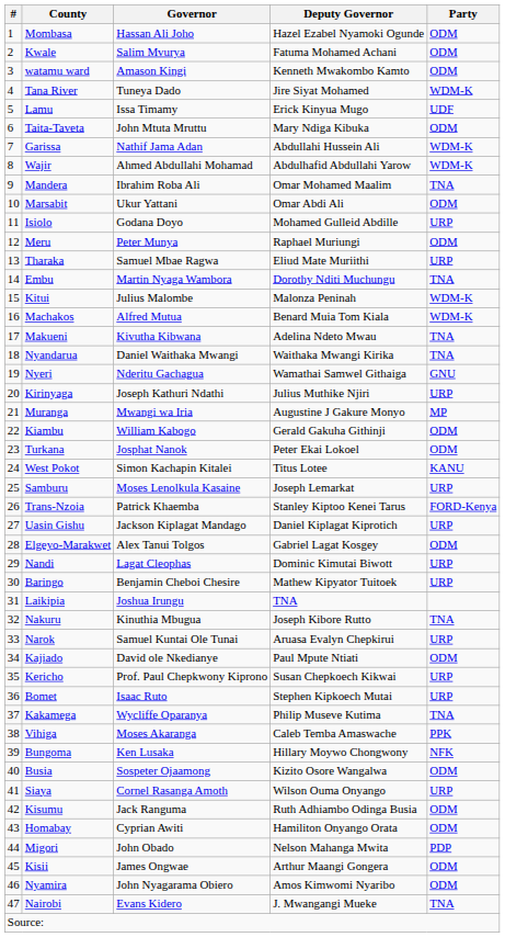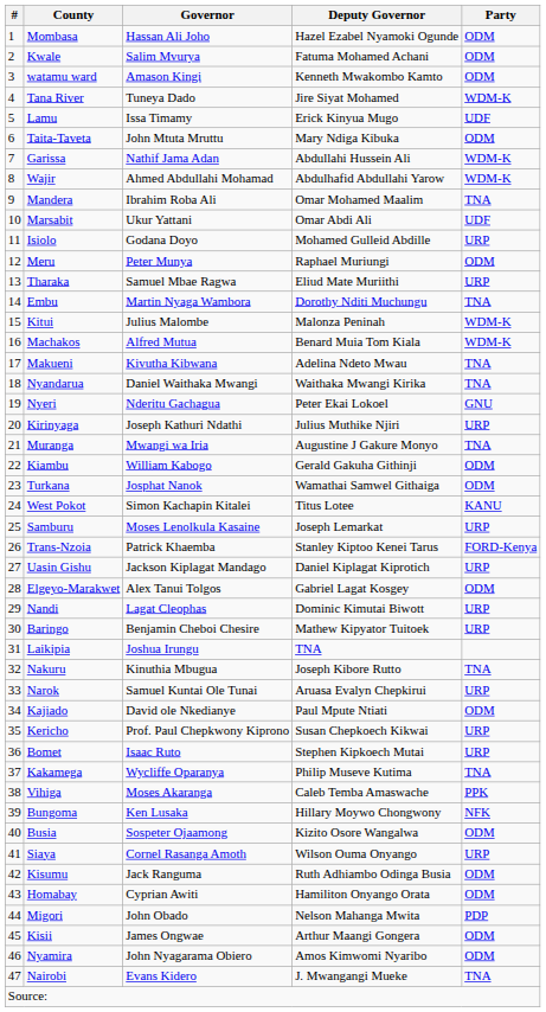 <table class="wikitable sortable">
 <tr>
 <th>#</th>
 <th>County</th>
 <th>Governor</th>
 <th>Deputy Governor</th>
 <th>Party</th>
 </tr>
 <tr>
 <td>1</td>
 <td><a href='#'>Mombasa</a></td>
 <td><a href='#'>Hassan Ali Joho</a></td>
 <td>Hazel Ezabel Nyamoki Ogunde</td>
 <td><a href='#'>ODM</a></td>
 </tr>
 <tr>
 <td>2</td>
 <td><a href='#'>Kwale</a></td>
 <td><a href='#'>Salim Mvurya</a></td>
 <td>Fatuma Mohamed Achani</td>
 <td><a href='#'>ODM</a></td>
 </tr>
 <tr>
 <td>3</td>
 <td><a href='#'>watamu ward</a></td>
 <td><a href='#'>Amason Kingi</a></td>
 <td>Kenneth Mwakombo Kamto</td>
 <td><a href='#'>ODM</a></td>
 </tr>
 <tr>
 <td>4</td>
 <td><a href='#'>Tana River</a></td>
 <td>Tuneya Dado</td>
 <td>Jire Siyat Mohamed</td>
 <td><a href='#'>WDM-K</a></td>
 </tr>
 <tr>
 <td>5</td>
 <td><a href='#'>Lamu</a></td>
 <td>Issa Timamy</td>
 <td>Erick Kinyua Mugo</td>
 <td><a href='#'>UDF</a></td>
 </tr>
 <tr>
 <td>6</td>
 <td><a href='#'>Taita-Taveta</a></td>
 <td>John Mtuta Mruttu</td>
 <td>Mary Ndiga Kibuka</td>
 <td><a href='#'>ODM</a></td>
 </tr>
 <tr>
 <td>7</td>
 <td><a href='#'>Garissa</a></td>
 <td><a href='#'>Nathif Jama Adan</a></td>
 <td>Abdullahi Hussein Ali</td>
 <td><a href='#'>WDM-K</a></td>
 </tr>
 <tr>
 <td>8</td>
 <td><a href='#'>Wajir</a></td>
 <td>Ahmed Abdullahi Mohamad</td>
 <td>Abdulhafid Abdullahi Yarow</td>
 <td><a href='#'>WDM-K</a></td>
 </tr>
 <tr>
 <td>9</td>
 <td><a href='#'>Mandera</a></td>
 <td>Ibrahim Roba Ali</td>
 <td>Omar Mohamed Maalim</td>
 <td><a href='#'>TNA</a></td>
 </tr>
 <tr>
 <td>10</td>
 <td><a href='#'>Marsabit</a></td>
 <td>Ukur Yattani</td>
 <td>Omar Abdi Ali</td>
-<td><a href='#'>ODM</a></td>
+<td><a href='#'>UDF</a></td>
 </tr>
 <tr>
 <td>11</td>
 <td><a href='#'>Isiolo</a></td>
 <td>Godana Doyo</td>
 <td>Mohamed Gulleid Abdille</td>
 <td><a href='#'>URP</a></td>
 </tr>
 <tr>
 <td>12</td>
 <td><a href='#'>Meru</a></td>
 <td><a href='#'>Peter Munya</a></td>
 <td>Raphael Muriungi</td>
 <td><a href='#'>ODM</a></td>
 </tr>
 <tr>
 <td>13</td>
 <td><a href='#'>Tharaka</a></td>
 <td>Samuel Mbae Ragwa</td>
 <td>Eliud Mate Muriithi</td>
 <td><a href='#'>URP</a></td>
 </tr>
 <tr>
 <td>14</td>
 <td><a href='#'>Embu</a></td>
 <td><a href='#'>Martin Nyaga Wambora</a></td>
 <td><a href='#'>Dorothy Nditi Muchungu</a></td>
 <td><a href='#'>TNA</a></td>
 </tr>
 <tr>
 <td>15</td>
 <td><a href='#'>Kitui</a></td>
 <td>Julius Malombe</td>
 <td>Malonza Peninah</td>
 <td><a href='#'>WDM-K</a></td>
 </tr>
 <tr>
 <td>16</td>
 <td><a href='#'>Machakos</a></td>
 <td><a href='#'>Alfred Mutua</a></td>
 <td>Benard Muia Tom Kiala</td>
 <td><a href='#'>WDM-K</a></td>
 </tr>
 <tr>
 <td>17</td>
 <td><a href='#'>Makueni</a></td>
 <td><a href='#'>Kivutha Kibwana</a></td>
 <td>Adelina Ndeto Mwau</td>
 <td><a href='#'>TNA</a></td>
 </tr>
 <tr>
 <td>18</td>
 <td><a href='#'>Nyandarua</a></td>
 <td>Daniel Waithaka Mwangi</td>
 <td>Waithaka Mwangi Kirika</td>
 <td><a href='#'>TNA</a></td>
 </tr>
 <tr>
 <td>19</td>
 <td><a href='#'>Nyeri</a></td>
 <td><a href='#'>Nderitu Gachagua</a></td>
-<td>Wamathai Samwel Githaiga</td>
+<td>Peter Ekai Lokoel</td>
 <td><a href='#'>GNU</a></td>
 </tr>
 <tr>
 <td>20</td>
 <td><a href='#'>Kirinyaga</a></td>
 <td>Joseph Kathuri Ndathi</td>
 <td>Julius Muthike Njiri</td>
 <td><a href='#'>URP</a></td>
 </tr>
 <tr>
 <td>21</td>
 <td><a href='#'>Muranga</a></td>
 <td><a href='#'>Mwangi wa Iria</a></td>
 <td>Augustine J Gakure Monyo</td>
-<td><a href='#'>MP</a></td>
+<td><a href='#'>TNA</a></td>
 </tr>
 <tr>
 <td>22</td>
 <td><a href='#'>Kiambu</a></td>
 <td><a href='#'>William Kabogo</a></td>
 <td>Gerald Gakuha Githinji</td>
 <td><a href='#'>ODM</a></td>
 </tr>
 <tr>
 <td>23</td>
 <td><a href='#'>Turkana</a></td>
 <td><a href='#'>Josphat Nanok</a></td>
-<td>Peter Ekai Lokoel</td>
+<td>Wamathai Samwel Githaiga</td>
 <td><a href='#'>ODM</a></td>
 </tr>
 <tr>
 <td>24</td>
 <td><a href='#'>West Pokot</a></td>
 <td>Simon Kachapin Kitalei</td>
 <td>Titus Lotee</td>
 <td><a href='#'>KANU</a></td>
 </tr>
 <tr>
 <td>25</td>
 <td><a href='#'>Samburu</a></td>
 <td><a href='#'>Moses Lenolkula Kasaine</a></td>
 <td>Joseph Lemarkat</td>
 <td><a href='#'>URP</a></td>
 </tr>
 <tr>
 <td>26</td>
 <td><a href='#'>Trans-Nzoia</a></td>
 <td>Patrick  Khaemba</td>
 <td>Stanley Kiptoo Kenei Tarus</td>
 <td><a href='#'>FORD-Kenya</a></td>
 </tr>
 <tr>
 <td>27</td>
 <td><a href='#'>Uasin Gishu</a></td>
 <td>Jackson Kiplagat Mandago</td>
 <td>Daniel Kiplagat Kiprotich</td>
 <td><a href='#'>URP</a></td>
 </tr>
 <tr>
 <td>28</td>
 <td><a href='#'>Elgeyo-Marakwet</a></td>
 <td>Alex Tanui Tolgos</td>
 <td>Gabriel Lagat Kosgey</td>
 <td><a href='#'>ODM</a></td>
 </tr>
 <tr>
 <td>29</td>
 <td><a href='#'>Nandi</a></td>
 <td><a href='#'>Lagat Cleophas</a></td>
 <td>Dominic Kimutai Biwott</td>
 <td><a href='#'>URP</a></td>
 </tr>
 <tr>
 <td>30</td>
 <td><a href='#'>Baringo</a></td>
 <td>Benjamin Cheboi Chesire</td>
 <td>Mathew Kipyator Tuitoek</td>
 <td><a href='#'>URP</a></td>
 </tr>
 <tr>
 <td>31</td>
 <td><a href='#'>Laikipia</a></td>
 <td><a href='#'>Joshua Irungu</a></td>
 <td><a href='#'>TNA</a></td>
 </tr>
 <tr>
 <td>32</td>
 <td><a href='#'>Nakuru</a></td>
 <td>Kinuthia Mbugua</td>
 <td>Joseph Kibore Rutto</td>
 <td><a href='#'>TNA</a></td>
 </tr>
 <tr>
 <td>33</td>
 <td><a href='#'>Narok</a></td>
 <td>Samuel Kuntai Ole Tunai</td>
 <td>Aruasa Evalyn Chepkirui</td>
 <td><a href='#'>URP</a></td>
 </tr>
 <tr>
 <td>34</td>
 <td><a href='#'>Kajiado</a></td>
 <td>David ole Nkedianye</td>
 <td>Paul Mpute Ntiati</td>
 <td><a href='#'>ODM</a></td>
 </tr>
 <tr>
 <td>35</td>
 <td><a href='#'>Kericho</a></td>
 <td>Prof. Paul Chepkwony Kiprono</td>
 <td>Susan Chepkoech Kikwai</td>
 <td><a href='#'>URP</a></td>
 </tr>
 <tr>
 <td>36</td>
 <td><a href='#'>Bomet</a></td>
 <td><a href='#'>Isaac Ruto</a></td>
 <td>Stephen Kipkoech Mutai</td>
 <td><a href='#'>URP</a></td>
 </tr>
 <tr>
 <td>37</td>
 <td><a href='#'>Kakamega</a></td>
 <td><a href='#'>Wycliffe Oparanya</a></td>
 <td>Philip Museve Kutima</td>
 <td><a href='#'>TNA</a></td>
 </tr>
 <tr>
 <td>38</td>
 <td><a href='#'>Vihiga</a></td>
 <td><a href='#'>Moses Akaranga</a></td>
 <td>Caleb Temba Amaswache</td>
 <td><a href='#'>PPK</a></td>
 </tr>
 <tr>
 <td>39</td>
 <td><a href='#'>Bungoma</a></td>
 <td><a href='#'>Ken Lusaka</a></td>
 <td>Hillary Moywo Chongwony</td>
 <td><a href='#'>NFK</a></td>
 </tr>
 <tr>
 <td>40</td>
 <td><a href='#'>Busia</a></td>
 <td><a href='#'>Sospeter Ojaamong</a></td>
 <td>Kizito Osore Wangalwa</td>
 <td><a href='#'>ODM</a></td>
 </tr>
 <tr>
 <td>41</td>
 <td><a href='#'>Siaya</a></td>
 <td><a href='#'>Cornel Rasanga Amoth</a></td>
 <td>Wilson Ouma Onyango</td>
 <td><a href='#'>URP</a></td>
 </tr>
 <tr>
 <td>42</td>
 <td><a href='#'>Kisumu</a></td>
 <td>Jack Ranguma</td>
 <td>Ruth Adhiambo Odinga Busia</td>
 <td><a href='#'>ODM</a></td>
 </tr>
 <tr>
 <td>43</td>
 <td><a href='#'>Homabay</a></td>
 <td>Cyprian Awiti</td>
 <td>Hamiliton Onyango Orata</td>
 <td><a href='#'>ODM</a></td>
 </tr>
 <tr>
 <td>44</td>
 <td><a href='#'>Migori</a></td>
 <td>John Obado</td>
 <td>Nelson Mahanga Mwita</td>
 <td><a href='#'>PDP</a></td>
 </tr>
 <tr>
 <td>45</td>
 <td><a href='#'>Kisii</a></td>
 <td>James Ongwae</td>
 <td>Arthur Maangi Gongera</td>
 <td><a href='#'>ODM</a></td>
 </tr>
 <tr>
 <td>46</td>
 <td><a href='#'>Nyamira</a></td>
 <td>John Nyagarama Obiero</td>
 <td>Amos Kimwomi Nyaribo</td>
 <td><a href='#'>ODM</a></td>
 </tr>
 <tr>
 <td>47</td>
 <td><a href='#'>Nairobi</a></td>
 <td><a href='#'>Evans Kidero</a></td>
 <td>J. Mwangangi Mueke</td>
 <td><a href='#'>TNA</a></td>
 </tr>
 <tr>
 <td colspan=5>Source: </td>
 </tr>
 </table>
